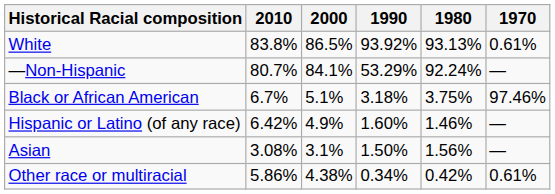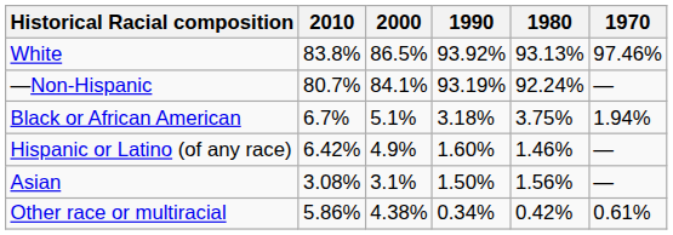 <table class="wikitable sortable collapsible" style="font-size: 90%;">
 <tr>
 <th>Historical Racial composition</th>
 <th>2010</th>
 <th>2000</th>
 <th>1990</th>
 <th>1980</th>
 <th>1970</th>
 </tr>
 <tr>
 <td><a href='#'>White</a></td>
 <td>83.8%</td>
 <td>86.5%</td>
 <td>93.92%</td>
 <td>93.13%</td>
-<td>0.61%</td>
+<td>97.46%</td>
 </tr>
 <tr>
 <td>—<a href='#'>Non-Hispanic</a></td>
 <td>80.7%</td>
 <td>84.1%</td>
-<td>53.29%</td>
+<td>93.19%</td>
 <td>92.24%</td>
 <td>—</td>
 </tr>
 <tr>
 <td><a href='#'>Black or African American</a></td>
 <td>6.7%</td>
 <td>5.1%</td>
 <td>3.18%</td>
 <td>3.75%</td>
-<td>97.46%</td>
+<td>1.94%</td>
 </tr>
 <tr>
 <td><a href='#'>Hispanic or Latino</a> (of any race)</td>
 <td>6.42%</td>
 <td>4.9%</td>
 <td>1.60%</td>
 <td>1.46%</td>
 <td>—</td>
 </tr>
 <tr>
 <td><a href='#'>Asian</a></td>
 <td>3.08%</td>
 <td>3.1%</td>
 <td>1.50%</td>
 <td>1.56%</td>
 <td>—</td>
 </tr>
 <tr>
 <td><a href='#'>Other race or multiracial</a></td>
 <td>5.86%</td>
 <td>4.38%</td>
 <td>0.34%</td>
 <td>0.42%</td>
 <td>0.61%</td>
 </tr>
 </table>
